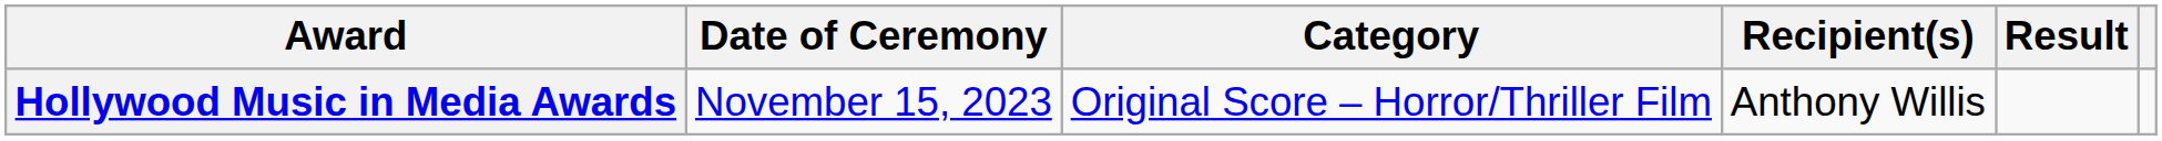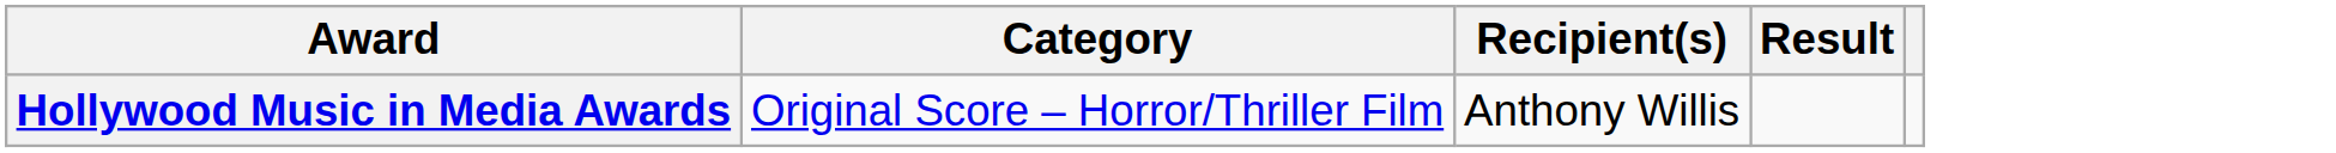 <table class="wikitable plainrowheaders sortable">
 <tr>
 <th scope="col">Award</th>
-<th scope="col">Date of Ceremony</th>
 <th scope="col">Category</th>
 <th scope="col">Recipient(s)</th>
 <th scope="col">Result</th>
 <th scope="col" class="unsortable"></th>
 </tr>
 <tr>
 <th scope="row"><a href='#'>Hollywood Music in Media Awards</a></th>
-<td><a href='#'>November 15, 2023</a></td>
 <td><a href='#'>Original Score – Horror/Thriller Film</a></td>
 <td>Anthony Willis</td>
 <td></td>
 <td align="center"><br></td>
 </tr>
 </table>
